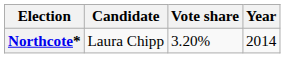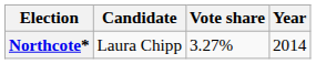 <table class="wikitable">
 <tr>
 <th>Election</th>
 <th>Candidate</th>
 <th>Vote share</th>
 <th>Year</th>
 </tr>
 <tr>
 <th><a href='#'>Northcote</a>*</th>
 <td>Laura Chipp</td>
-<td>3.20%</td>
+<td>3.27%</td>
 <td>2014</td>
 </tr>
 </table>
